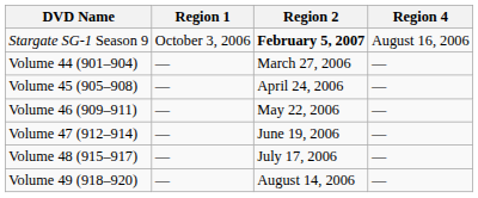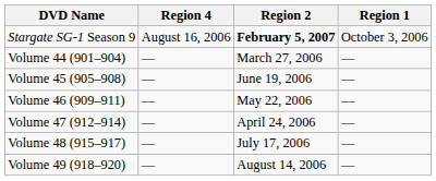 <table class="wikitable">
 <tr>
 <th>DVD Name</th>
+<th>Region 4</th>
+<th>Region 2</th>
 <th>Region 1</th>
-<th>Region 2</th>
-<th>Region 4</th>
 </tr>
 <tr>
 <td><em>Stargate SG-1</em> Season 9</td>
+<td>August 16, 2006</td>
+<td><strong>February 5, 2007</strong></td>
 <td>October 3, 2006</td>
-<td><strong>February 5, 2007</strong></td>
-<td>August 16, 2006</td>
 </tr>
 <tr>
 <td>Volume 44 (901–904)</td>
 <td>—</td>
 <td>March 27, 2006</td>
 <td>—</td>
 </tr>
 <tr>
 <td>Volume 45 (905–908)</td>
 <td>—</td>
-<td>April 24, 2006</td>
+<td>June 19, 2006</td>
 <td>—</td>
 </tr>
 <tr>
 <td>Volume 46 (909–911)</td>
 <td>—</td>
 <td>May 22, 2006</td>
 <td>—</td>
 </tr>
 <tr>
 <td>Volume 47 (912–914)</td>
 <td>—</td>
-<td>June 19, 2006</td>
+<td>April 24, 2006</td>
 <td>—</td>
 </tr>
 <tr>
 <td>Volume 48 (915–917)</td>
 <td>—</td>
 <td>July 17, 2006</td>
 <td>—</td>
 </tr>
 <tr>
 <td>Volume 49 (918–920)</td>
 <td>—</td>
 <td>August 14, 2006</td>
 <td>—</td>
 </tr>
 </table>
